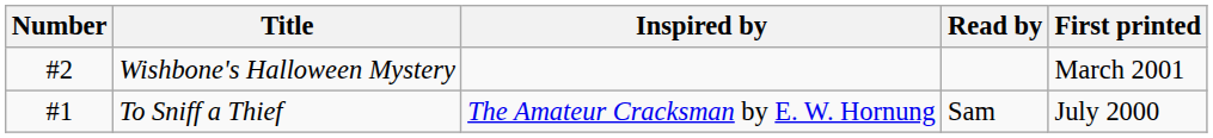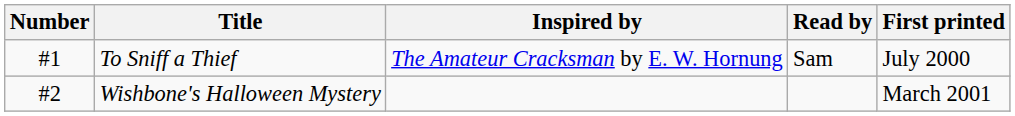 <table class="wikitable"  border="1">
 <tr>
 <th>Number</th>
 <th>Title</th>
 <th>Inspired by</th>
 <th>Read by</th>
 <th>First printed</th>
 </tr>
 <tr>
+<td align="center">#1</td>
+<td><em>To Sniff a Thief</em></td>
+<td><em><a href='#'>The Amateur Cracksman</a></em> by <a href='#'>E. W. Hornung</a></td>
+<td>Sam</td>
+<td>July 2000</td>
+</tr>
+<tr>
 <td align="center">#2</td>
 <td><em>Wishbone's Halloween Mystery</em></td>
 <td></td>
 <td></td>
 <td>March 2001</td>
 </tr>
-<tr>
-<td align="center">#1</td>
-<td><em>To Sniff a Thief</em></td>
-<td><em><a href='#'>The Amateur Cracksman</a></em> by <a href='#'>E. W. Hornung</a></td>
-<td>Sam</td>
-<td>July 2000</td>
-</tr>
 </table>
